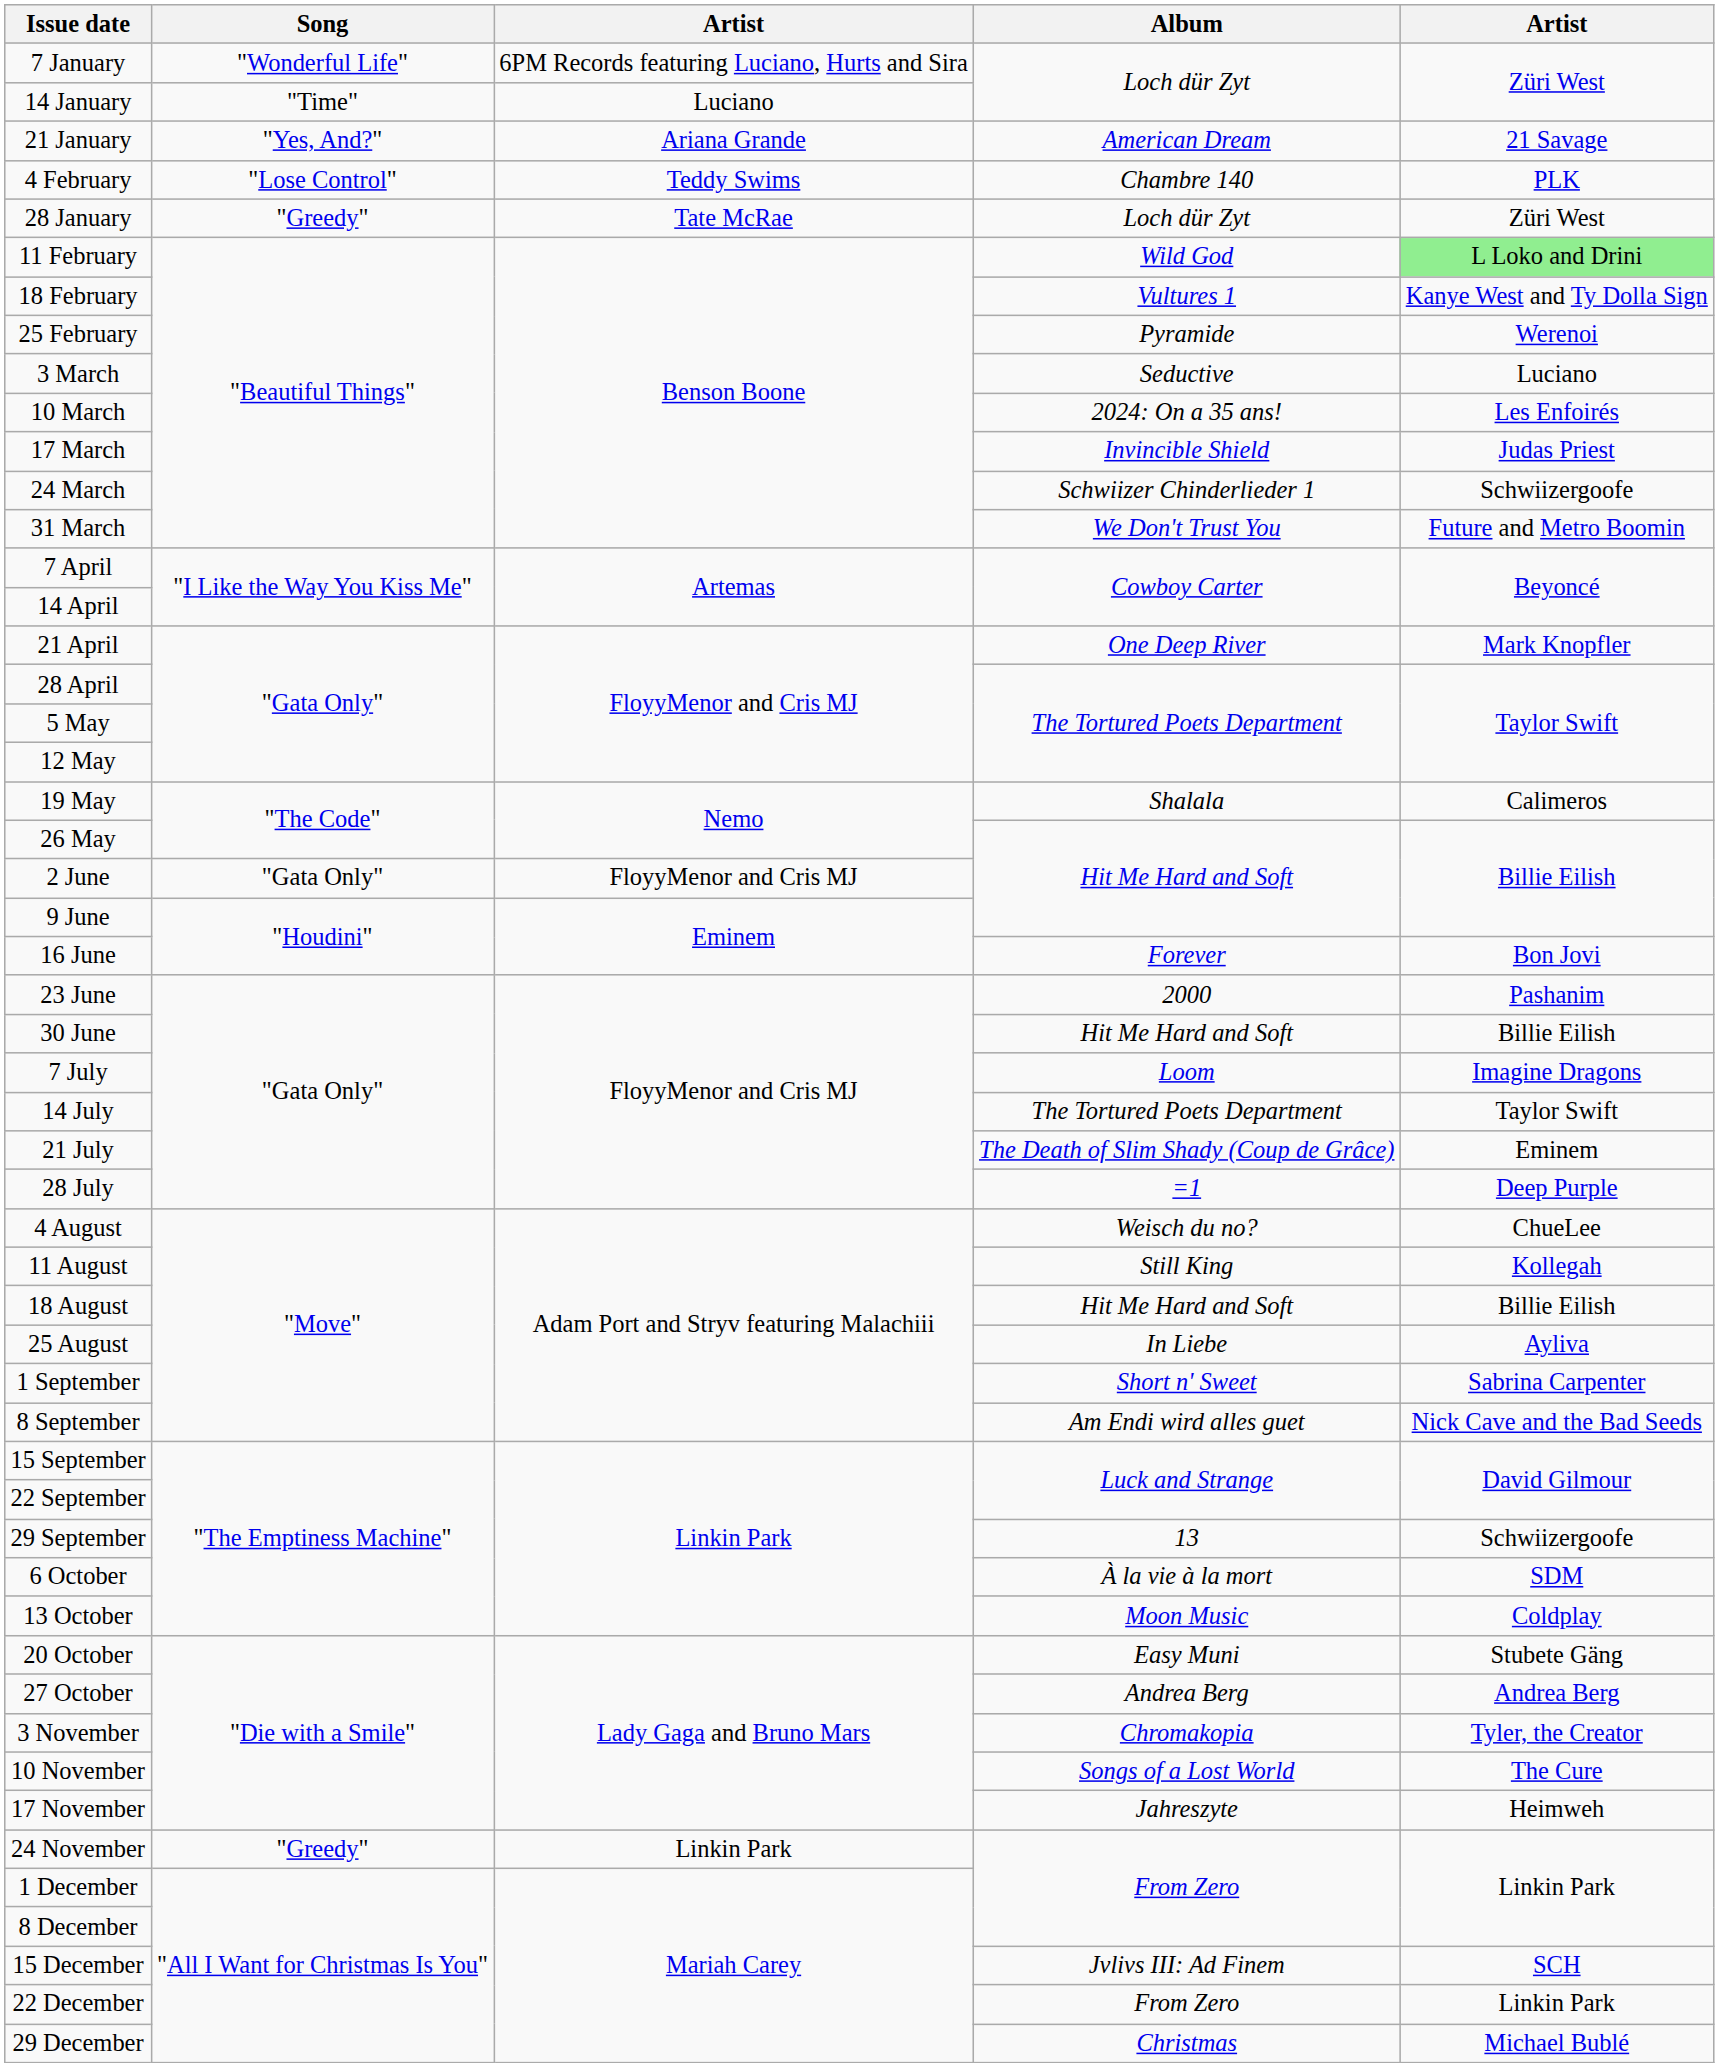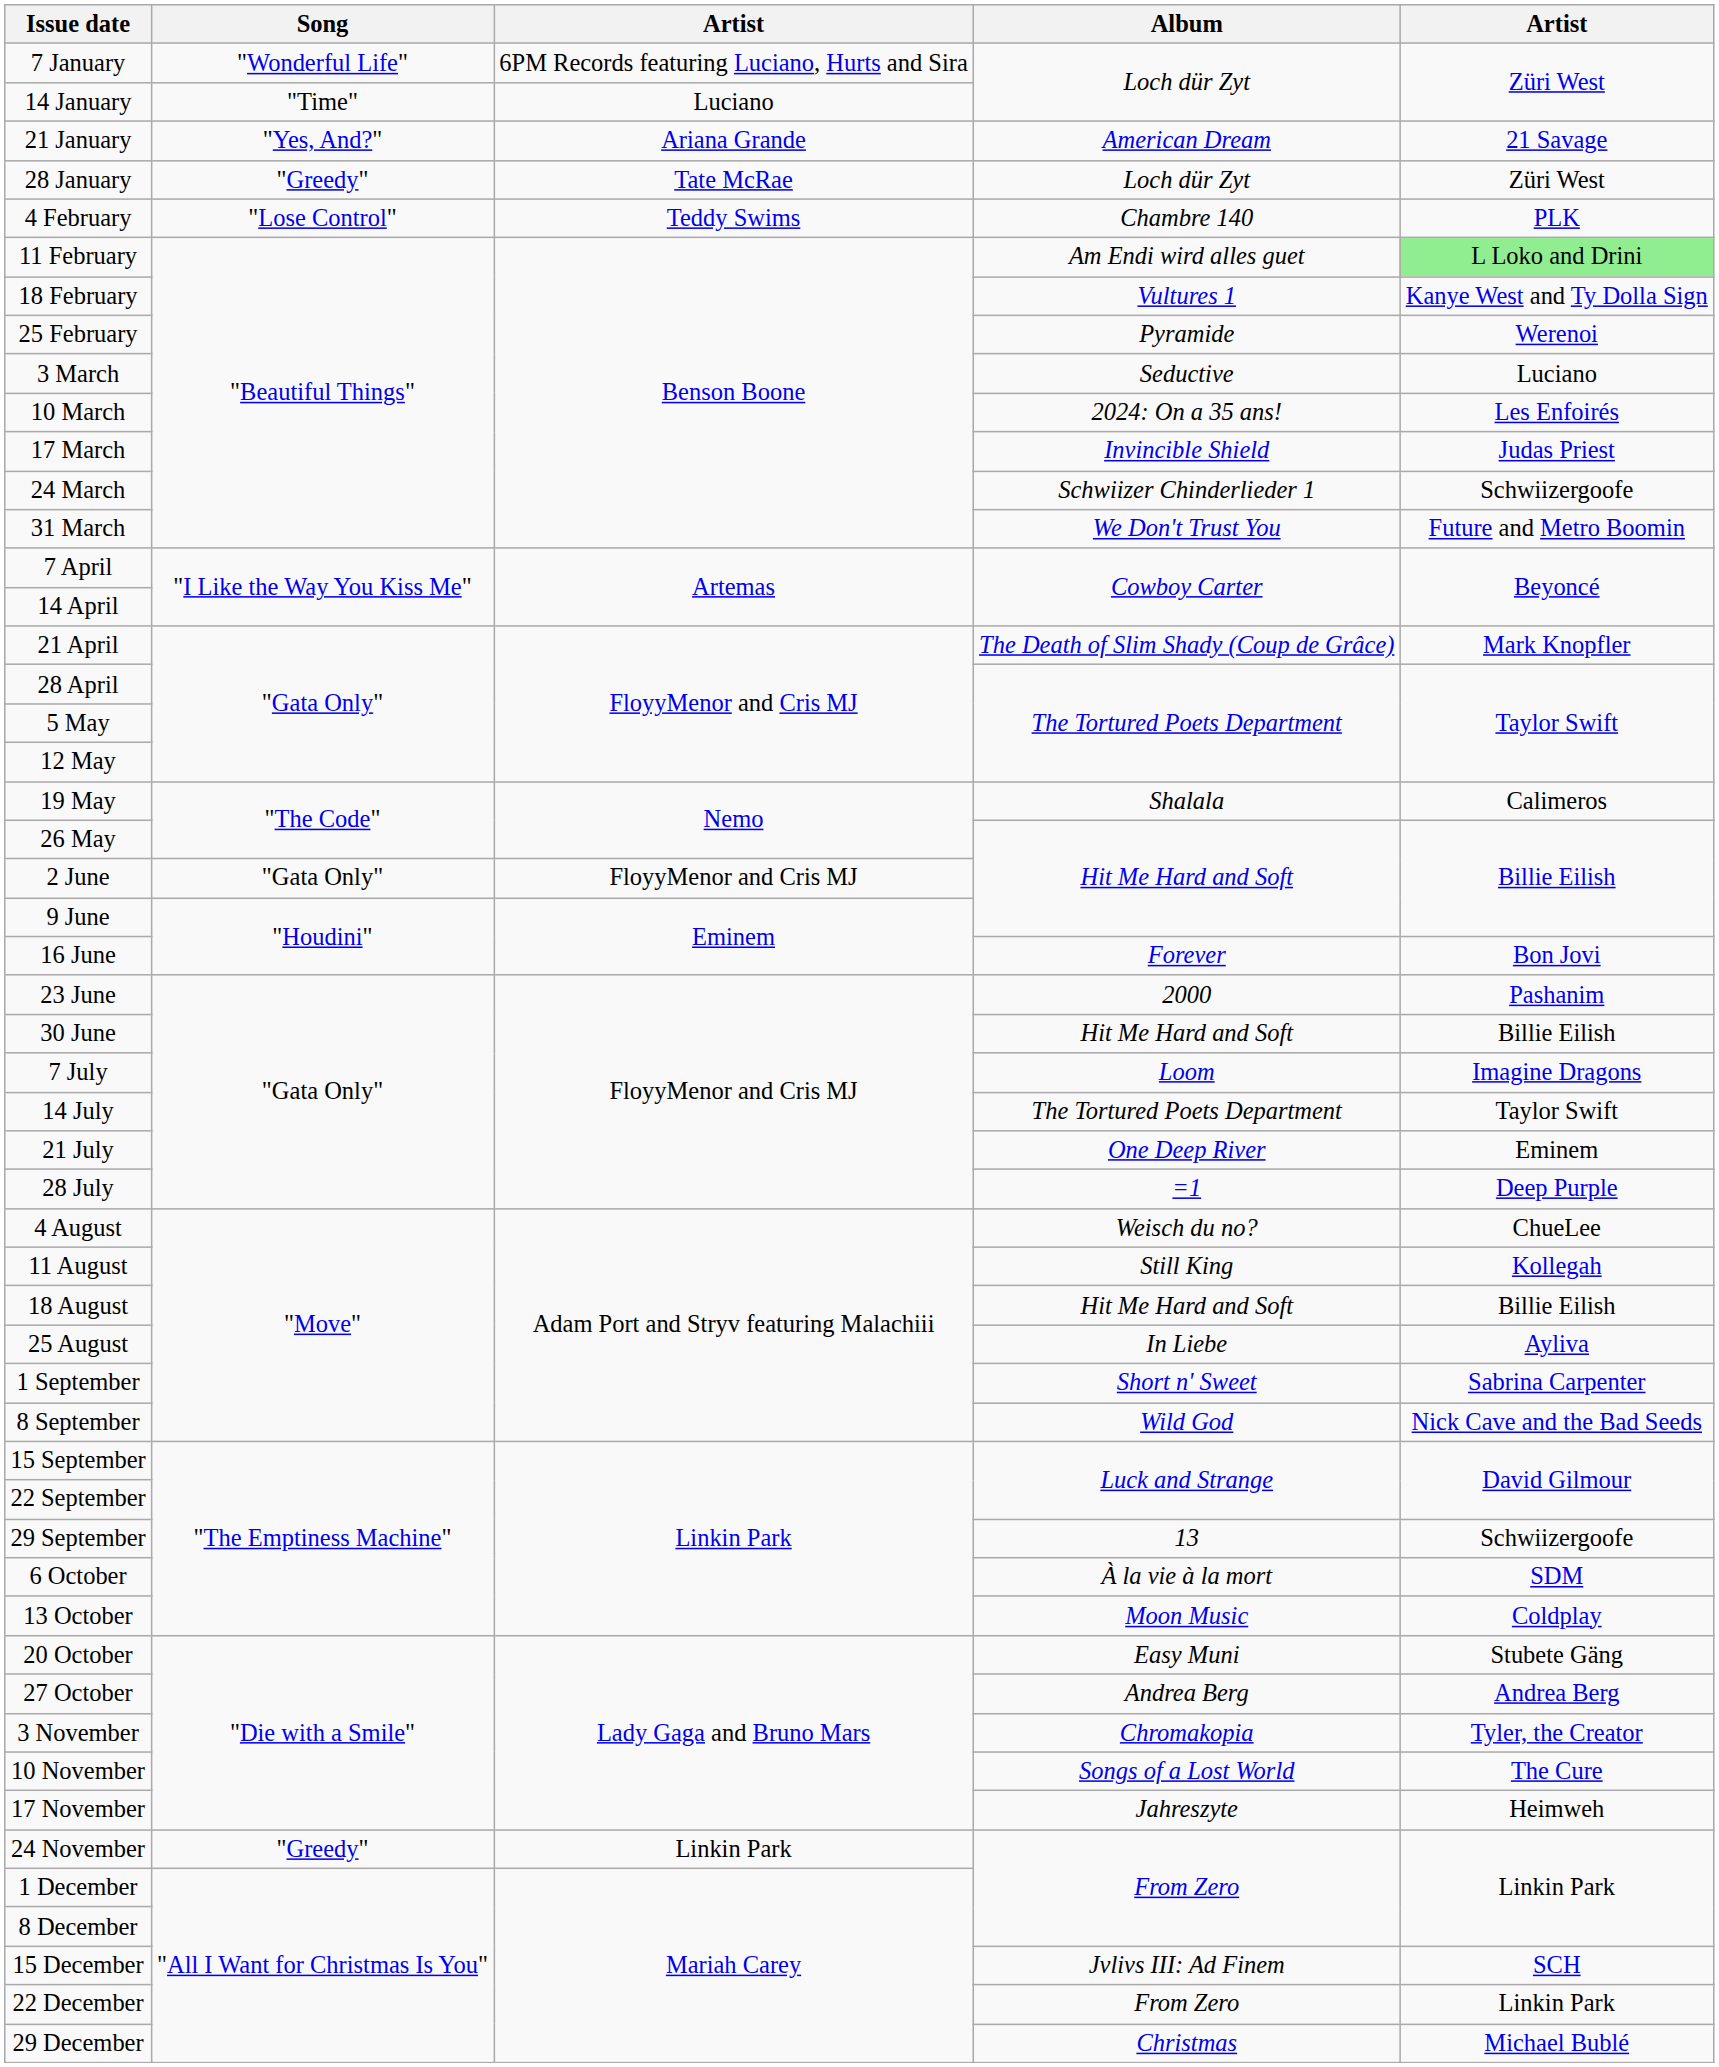 <table class="wikitable plainrowheaders" style="text-align:center">
 <tr>
 <th scope="col">Issue date</th>
 <th scope="col">Song</th>
 <th scope="col">Artist</th>
 <th scope="col">Album</th>
 <th scope="col">Artist</th>
 </tr>
 <tr>
 <td scope="row">7 January</td>
 <td>"<a href='#'>Wonderful Life</a>"</td>
 <td>6PM Records featuring <a href='#'>Luciano</a>, <a href='#'>Hurts</a> and Sira</td>
 <td rowspan="2"><em>Loch dür Zyt</em></td>
 <td rowspan="2"><a href='#'>Züri West</a></td>
 </tr>
 <tr>
 <td scope="row">14 January</td>
 <td>"Time"</td>
 <td>Luciano</td>
 </tr>
 <tr>
 <td scope="row">21 January</td>
 <td>"<a href='#'>Yes, And?</a>"</td>
 <td><a href='#'>Ariana Grande</a></td>
 <td><em><a href='#'>American Dream</a></em></td>
 <td><a href='#'>21 Savage</a></td>
 </tr>
 <tr>
+<td scope="row">28 January</td>
+<td>"<a href='#'>Greedy</a>"</td>
+<td><a href='#'>Tate McRae</a></td>
+<td><em>Loch dür Zyt</em></td>
+<td>Züri West</td>
+</tr>
+<tr>
 <td scope="row">4 February</td>
 <td>"<a href='#'>Lose Control</a>"</td>
 <td><a href='#'>Teddy Swims</a></td>
 <td><em>Chambre 140</em></td>
 <td><a href='#'>PLK</a></td>
 </tr>
 <tr>
-<td scope="row">28 January</td>
-<td>"<a href='#'>Greedy</a>"</td>
-<td><a href='#'>Tate McRae</a></td>
-<td><em>Loch dür Zyt</em></td>
-<td>Züri West</td>
-</tr>
-<tr>
 <td scope="row">11 February</td>
 <td rowspan="8">"<a href='#'>Beautiful Things</a>"</td>
 <td rowspan="8"><a href='#'>Benson Boone</a></td>
-<td><em><a href='#'>Wild God</a></em></td>
+<td><em>Am Endi wird alles guet</em></td>
 <td style="background: lightgreen;">L Loko and Drini</td>
 </tr>
 <tr>
 <td scope="row">18 February</td>
 <td><em><a href='#'>Vultures 1</a></em></td>
 <td><a href='#'>Kanye West</a> and <a href='#'>Ty Dolla Sign</a></td>
 </tr>
 <tr>
 <td scope="row">25 February</td>
 <td><em>Pyramide</em></td>
 <td><a href='#'>Werenoi</a></td>
 </tr>
 <tr>
 <td scope="row">3 March</td>
 <td><em>Seductive</em></td>
 <td>Luciano</td>
 </tr>
 <tr>
 <td scope="row">10 March</td>
 <td><em>2024: On a 35 ans!</em></td>
 <td><a href='#'>Les Enfoirés</a></td>
 </tr>
 <tr>
 <td scope="row">17 March</td>
 <td><em><a href='#'>Invincible Shield</a></em></td>
 <td><a href='#'>Judas Priest</a></td>
 </tr>
 <tr>
 <td scope="row">24 March</td>
 <td><em>Schwiizer Chinderlieder 1</em></td>
 <td>Schwiizergoofe</td>
 </tr>
 <tr>
 <td scope="row">31 March</td>
 <td><em><a href='#'>We Don't Trust You</a></em></td>
 <td><a href='#'>Future</a> and <a href='#'>Metro Boomin</a></td>
 </tr>
 <tr>
 <td scope="row">7 April</td>
 <td rowspan="2">"<a href='#'>I Like the Way You Kiss Me</a>"</td>
 <td rowspan="2"><a href='#'>Artemas</a></td>
 <td rowspan="2"><em><a href='#'>Cowboy Carter</a></em></td>
 <td rowspan="2"><a href='#'>Beyoncé</a></td>
 </tr>
 <tr>
 <td scope="row">14 April</td>
 </tr>
 <tr>
 <td scope="row">21 April</td>
 <td rowspan="4">"<a href='#'>Gata Only</a>"</td>
 <td rowspan="4"><a href='#'>FloyyMenor</a> and <a href='#'>Cris MJ</a></td>
-<td><em><a href='#'>One Deep River</a></em></td>
+<td><em><a href='#'>The Death of Slim Shady (Coup de Grâce)</a></em></td>
 <td><a href='#'>Mark Knopfler</a></td>
 </tr>
 <tr>
 <td scope="row">28 April</td>
 <td rowspan="3"><em><a href='#'>The Tortured Poets Department</a></em></td>
 <td rowspan="3"><a href='#'>Taylor Swift</a></td>
 </tr>
 <tr>
 <td scope="row">5 May</td>
 </tr>
 <tr>
 <td scope="row">12 May</td>
 </tr>
 <tr>
 <td scope="row">19 May</td>
 <td rowspan="2">"<a href='#'>The Code</a>"</td>
 <td rowspan="2"><a href='#'>Nemo</a></td>
 <td><em>Shalala</em></td>
 <td>Calimeros</td>
 </tr>
 <tr>
 <td scope="row">26 May</td>
 <td rowspan="3"><em><a href='#'>Hit Me Hard and Soft</a></em></td>
 <td rowspan="3"><a href='#'>Billie Eilish</a></td>
 </tr>
 <tr>
 <td scope="row">2 June</td>
 <td>"Gata Only"</td>
 <td>FloyyMenor and Cris MJ</td>
 </tr>
 <tr>
 <td scope="row">9 June</td>
 <td rowspan="2">"<a href='#'>Houdini</a>"</td>
 <td rowspan="2"><a href='#'>Eminem</a></td>
 </tr>
 <tr>
 <td scope="row">16 June</td>
 <td><em><a href='#'>Forever</a></em></td>
 <td><a href='#'>Bon Jovi</a></td>
 </tr>
 <tr>
 <td scope="row">23 June</td>
 <td rowspan="6">"Gata Only"</td>
 <td rowspan="6">FloyyMenor and Cris MJ</td>
 <td><em>2000</em></td>
 <td><a href='#'>Pashanim</a></td>
 </tr>
 <tr>
 <td scope="row">30 June</td>
 <td><em>Hit Me Hard and Soft</em></td>
 <td>Billie Eilish</td>
 </tr>
 <tr>
 <td scope="row">7 July</td>
 <td><em><a href='#'>Loom</a></em></td>
 <td><a href='#'>Imagine Dragons</a></td>
 </tr>
 <tr>
 <td scope="row">14 July</td>
 <td><em>The Tortured Poets Department</em></td>
 <td>Taylor Swift</td>
 </tr>
 <tr>
 <td scope="row">21 July</td>
-<td><em><a href='#'>The Death of Slim Shady (Coup de Grâce)</a></em></td>
+<td><em><a href='#'>One Deep River</a></em></td>
 <td>Eminem</td>
 </tr>
 <tr>
 <td scope="row">28 July</td>
 <td><em><a href='#'>=1</a></em></td>
 <td><a href='#'>Deep Purple</a></td>
 </tr>
 <tr>
 <td scope="row">4 August</td>
 <td rowspan="6">"<a href='#'>Move</a>"</td>
 <td rowspan="6">Adam Port and Stryv featuring Malachiii</td>
 <td><em>Weisch du no?</em></td>
 <td>ChueLee</td>
 </tr>
 <tr>
 <td scope="row">11 August</td>
 <td><em>Still King</em></td>
 <td><a href='#'>Kollegah</a></td>
 </tr>
 <tr>
 <td scope="row">18 August</td>
 <td><em>Hit Me Hard and Soft</em></td>
 <td>Billie Eilish</td>
 </tr>
 <tr>
 <td scope="row">25 August</td>
 <td><em>In Liebe</em></td>
 <td><a href='#'>Ayliva</a></td>
 </tr>
 <tr>
 <td scope="row">1 September</td>
 <td><em><a href='#'>Short n' Sweet</a></em></td>
 <td><a href='#'>Sabrina Carpenter</a></td>
 </tr>
 <tr>
 <td scope="row">8 September</td>
-<td><em>Am Endi wird alles guet</em></td>
+<td><em><a href='#'>Wild God</a></em></td>
 <td><a href='#'>Nick Cave and the Bad Seeds</a></td>
 </tr>
 <tr>
 <td scope="row">15 September</td>
 <td rowspan="5">"<a href='#'>The Emptiness Machine</a>"</td>
 <td rowspan="5"><a href='#'>Linkin Park</a></td>
 <td rowspan="2"><em><a href='#'>Luck and Strange</a></em></td>
 <td rowspan="2"><a href='#'>David Gilmour</a></td>
 </tr>
 <tr>
 <td scope="row">22 September</td>
 </tr>
 <tr>
 <td scope="row">29 September</td>
 <td><em>13</em></td>
 <td>Schwiizergoofe</td>
 </tr>
 <tr>
 <td scope="row">6 October</td>
 <td><em>À la vie à la mort</em></td>
 <td><a href='#'>SDM</a></td>
 </tr>
 <tr>
 <td scope="row">13 October</td>
 <td><em><a href='#'>Moon Music</a></em></td>
 <td><a href='#'>Coldplay</a></td>
 </tr>
 <tr>
 <td scope="row">20 October</td>
 <td rowspan="5">"<a href='#'>Die with a Smile</a>"</td>
 <td rowspan="5"><a href='#'>Lady Gaga</a> and <a href='#'>Bruno Mars</a></td>
 <td><em>Easy Muni</em></td>
 <td>Stubete Gäng</td>
 </tr>
 <tr>
 <td scope="row">27 October</td>
 <td><em>Andrea Berg</em></td>
 <td><a href='#'>Andrea Berg</a></td>
 </tr>
 <tr>
 <td scope="row">3 November</td>
 <td><em><a href='#'>Chromakopia</a></em></td>
 <td><a href='#'>Tyler, the Creator</a></td>
 </tr>
 <tr>
 <td scope="row">10 November</td>
 <td><em><a href='#'>Songs of a Lost World</a></em></td>
 <td><a href='#'>The Cure</a></td>
 </tr>
 <tr>
 <td scope="row">17 November</td>
 <td><em>Jahreszyte</em></td>
 <td>Heimweh</td>
 </tr>
 <tr>
 <td scope="row">24 November</td>
 <td>"<a href='#'>Greedy</a>"</td>
 <td>Linkin Park</td>
 <td rowspan="3"><em><a href='#'>From Zero</a></em></td>
 <td rowspan="3">Linkin Park</td>
 </tr>
 <tr>
 <td scope="row">1 December</td>
 <td rowspan="5">"<a href='#'>All I Want for Christmas Is You</a>"</td>
 <td rowspan="5"><a href='#'>Mariah Carey</a></td>
 </tr>
 <tr>
 <td scope="row">8 December</td>
 </tr>
 <tr>
 <td scope="row">15 December</td>
 <td><em>Jvlivs III: Ad Finem</em></td>
 <td><a href='#'>SCH</a></td>
 </tr>
 <tr>
 <td scope="row">22 December</td>
 <td><em>From Zero</em></td>
 <td>Linkin Park</td>
 </tr>
 <tr>
 <td scope="row">29 December</td>
 <td><em><a href='#'>Christmas</a></em></td>
 <td><a href='#'>Michael Bublé</a></td>
 </tr>
 </table>
